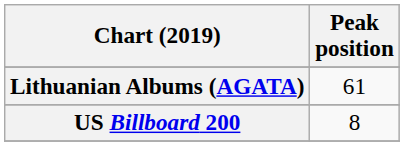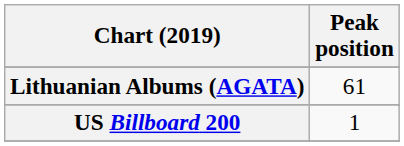 <table class="wikitable sortable plainrowheaders" style="text-align:center">
 <tr>
 <th scope="col">Chart (2019)</th>
 <th scope="col">Peak<br> position</th>
 </tr>
 <tr>
 </tr>
 <tr>
 </tr>
 <tr>
 </tr>
 <tr>
 </tr>
 <tr>
 </tr>
 <tr>
 <th scope="row">Lithuanian Albums (<a href='#'>AGATA</a>)</th>
 <td>61</td>
 </tr>
 <tr>
 </tr>
 <tr>
 </tr>
 <tr>
 </tr>
 <tr>
 </tr>
 <tr>
 <th scope="row">US <a href='#'><em>Billboard</em> 200</a></th>
-<td>8</td>
+<td>1</td>
 </tr>
 <tr>
 </tr>
 </table>
